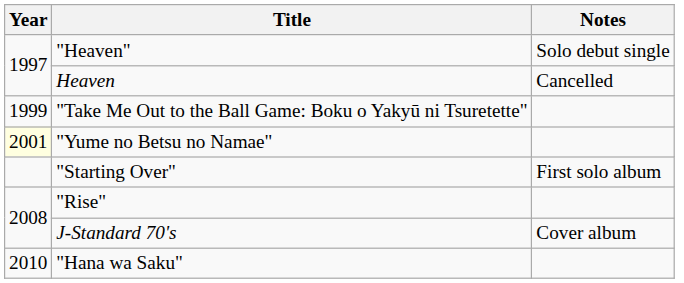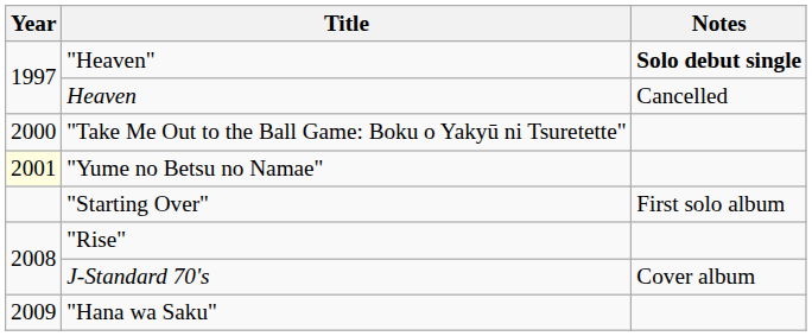 <table class="wikitable">
 <tr>
 <th>Year</th>
 <th>Title</th>
 <th>Notes</th>
 </tr>
 <tr>
 <td rowspan="2">1997</td>
 <td>"Heaven"</td>
-<td>Solo debut single</td>
+<td><strong>Solo debut single</strong></td>
 </tr>
 <tr>
 <td><em>Heaven</em></td>
 <td>Cancelled</td>
 </tr>
 <tr>
-<td>1999</td>
+<td>2000</td>
 <td>"Take Me Out to the Ball Game: Boku o Yakyū ni Tsuretette"</td>
 <td></td>
 </tr>
 <tr>
 <td style="background: lightyellow;">2001</td>
 <td>"Yume no Betsu no Namae"</td>
 <td></td>
 </tr>
 <tr>
 <td></td>
 <td>"Starting Over"</td>
 <td>First solo album</td>
 </tr>
 <tr>
 <td rowspan="2">2008</td>
 <td>"Rise"</td>
 <td></td>
 </tr>
 <tr>
 <td><em>J-Standard 70's</em></td>
 <td>Cover album</td>
 </tr>
 <tr>
-<td>2010</td>
+<td>2009</td>
 <td>"Hana wa Saku"</td>
 <td></td>
 </tr>
 </table>
